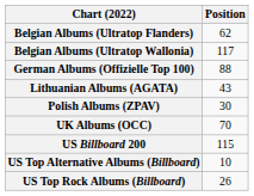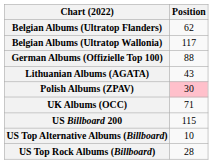 <table class="wikitable plainrowheaders sortable" style="text-align:center">
 <tr>
 <th scope="col">Chart (2022)</th>
 <th scope="col">Position</th>
 </tr>
 <tr>
 <th scope="row">Belgian Albums (Ultratop Flanders)</th>
 <td>62</td>
 </tr>
 <tr>
 <th scope="row">Belgian Albums (Ultratop Wallonia)</th>
 <td>117</td>
 </tr>
 <tr>
 <th scope="row">German Albums (Offizielle Top 100)</th>
 <td>88</td>
 </tr>
 <tr>
 <th scope="row">Lithuanian Albums (AGATA)</th>
 <td>43</td>
 </tr>
 <tr>
 <th scope="row">Polish Albums (ZPAV)</th>
-<td>30</td>
+<td style="background: pink;">30</td>
 </tr>
 <tr>
 <th scope="row">UK Albums (OCC)</th>
-<td>70</td>
+<td>71</td>
 </tr>
 <tr>
 <th scope="row">US <em>Billboard</em> 200</th>
 <td>115</td>
 </tr>
 <tr>
 <th scope="row">US Top Alternative Albums (<em>Billboard</em>)</th>
 <td>10</td>
 </tr>
 <tr>
 <th scope="row">US Top Rock Albums (<em>Billboard</em>)</th>
-<td>26</td>
+<td>28</td>
 </tr>
 </table>
